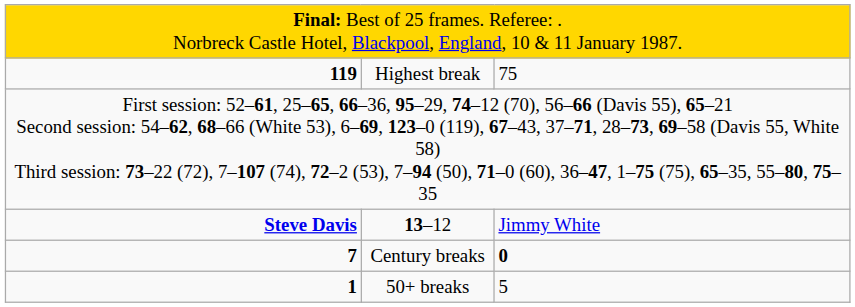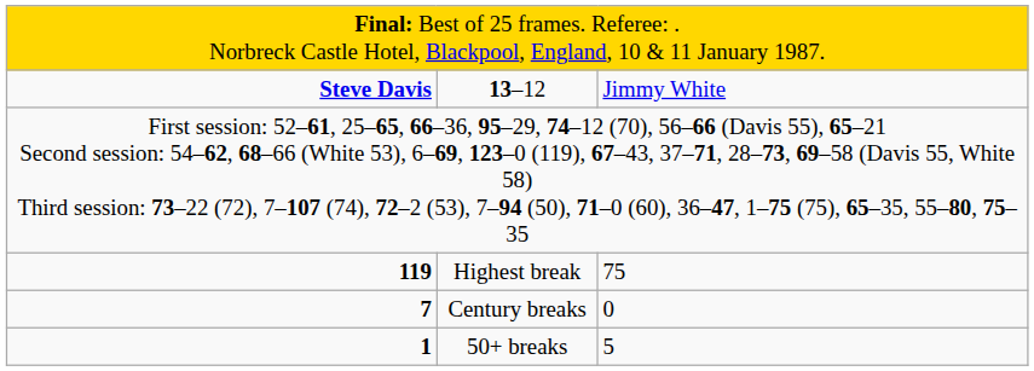 <table class="wikitable" style="font-size: 95%; margin: 1em auto 1em auto;">
 <tr>
 <td colspan="3" align="center" bgcolor="#ffd700"><strong>Final:</strong> Best of 25 frames. Referee: .<br> Norbreck Castle Hotel, <a href='#'>Blackpool</a>, <a href='#'>England</a>, 10 & 11 January 1987.</td>
+</tr>
+<tr>
+<td width="280" align="right"><strong><a href='#'>Steve Davis</a></strong> <br></td>
+<td width="100" align="center"><strong>13</strong>–12</td>
+<td width="280"><a href='#'>Jimmy White</a> <br></td>
+</tr>
+<tr>
+<td colspan="3" align="center" style="font-size: 100%">First session: 52–<strong>61</strong>, 25–<strong>65</strong>, <strong>66</strong>–36, <strong>95</strong>–29, <strong>74</strong>–12 (70), 56–<strong>66</strong> (Davis 55), <strong>65</strong>–21<br>Second session: 54–<strong>62</strong>, <strong>68</strong>–66 (White 53), 6–<strong>69</strong>,  <strong>123</strong>–0 (119), <strong>67</strong>–43, 37–<strong>71</strong>, 28–<strong>73</strong>, <strong>69</strong>–58 (Davis 55, White 58)<br>Third session: <strong>73</strong>–22 (72), 7–<strong>107</strong> (74), <strong>72</strong>–2 (53), 7–<strong>94</strong> (50), <strong>71</strong>–0 (60), 36–<strong>47</strong>, 1–<strong>75</strong> (75), <strong>65</strong>–35, 55–<strong>80</strong>, <strong>75</strong>–35</td>
 </tr>
 <tr>
 <td align="right"><strong>119</strong></td>
 <td align="center">Highest break</td>
 <td>75</td>
 </tr>
 <tr>
-<td colspan="3" align="center" style="font-size: 100%">First session: 52–<strong>61</strong>, 25–<strong>65</strong>, <strong>66</strong>–36, <strong>95</strong>–29, <strong>74</strong>–12 (70), 56–<strong>66</strong> (Davis 55), <strong>65</strong>–21<br>Second session: 54–<strong>62</strong>, <strong>68</strong>–66 (White 53), 6–<strong>69</strong>,  <strong>123</strong>–0 (119), <strong>67</strong>–43, 37–<strong>71</strong>, 28–<strong>73</strong>, <strong>69</strong>–58 (Davis 55, White 58)<br>Third session: <strong>73</strong>–22 (72), 7–<strong>107</strong> (74), <strong>72</strong>–2 (53), 7–<strong>94</strong> (50), <strong>71</strong>–0 (60), 36–<strong>47</strong>, 1–<strong>75</strong> (75), <strong>65</strong>–35, 55–<strong>80</strong>, <strong>75</strong>–35</td>
-</tr>
-<tr>
-<td width="280" align="right"><strong><a href='#'>Steve Davis</a></strong> <br></td>
-<td width="100" align="center"><strong>13</strong>–12</td>
-<td width="280"><a href='#'>Jimmy White</a> <br></td>
-</tr>
-<tr>
 <td align="right"><strong>7</strong></td>
 <td align="center">Century breaks</td>
-<td><strong>0</strong></td>
+<td>0</td>
 </tr>
 <tr>
 <td align="right"><strong>1</strong></td>
 <td align="center">50+ breaks</td>
 <td>5</td>
 </tr>
 </table>
